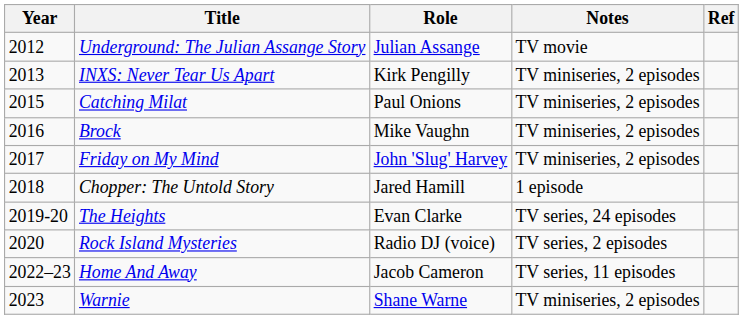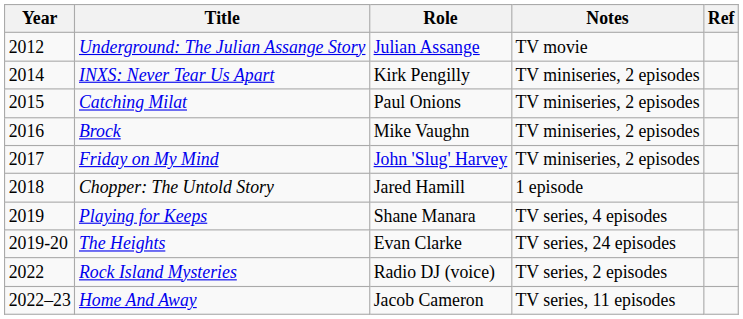 <table class="wikitable sortable">
 <tr>
 <th>Year</th>
 <th>Title</th>
 <th>Role</th>
 <th>Notes</th>
 <th>Ref</th>
 </tr>
 <tr>
 <td>2012</td>
 <td><em><a href='#'>Underground: The Julian Assange Story</a></em></td>
 <td><a href='#'>Julian Assange</a></td>
 <td>TV movie</td>
 <td></td>
 </tr>
 <tr>
-<td>2013</td>
+<td>2014</td>
 <td><em><a href='#'>INXS: Never Tear Us Apart</a></em></td>
 <td>Kirk Pengilly</td>
 <td>TV miniseries, 2 episodes</td>
 <td><em></em></td>
 </tr>
 <tr>
 <td>2015</td>
 <td><em><a href='#'>Catching Milat</a></em></td>
 <td>Paul Onions</td>
 <td>TV miniseries, 2 episodes</td>
 <td></td>
 </tr>
 <tr>
 <td>2016</td>
 <td><em><a href='#'>Brock</a></em></td>
 <td>Mike Vaughn</td>
 <td>TV miniseries, 2 episodes</td>
 <td></td>
 </tr>
 <tr>
 <td>2017</td>
 <td><em><a href='#'>Friday on My Mind</a></em></td>
 <td><a href='#'>John 'Slug' Harvey</a></td>
 <td>TV miniseries, 2 episodes</td>
 <td></td>
 </tr>
 <tr>
 <td>2018</td>
 <td><em>Chopper: The Untold Story</em></td>
 <td>Jared Hamill</td>
 <td>1 episode</td>
 <td></td>
 </tr>
 <tr>
+<td>2019</td>
+<td><em><a href='#'>Playing for Keeps</a></em></td>
+<td>Shane Manara</td>
+<td>TV series, 4 episodes</td>
+<td></td>
+</tr>
+<tr>
 <td>2019-20</td>
 <td><em><a href='#'>The Heights</a></em></td>
 <td>Evan Clarke</td>
 <td>TV series, 24 episodes</td>
 <td></td>
 </tr>
 <tr>
-<td>2020</td>
+<td>2022</td>
 <td><em><a href='#'>Rock Island Mysteries</a></em></td>
 <td>Radio DJ (voice)</td>
 <td>TV series, 2 episodes</td>
 <td></td>
 </tr>
 <tr>
 <td>2022–23</td>
 <td><em><a href='#'>Home And Away</a></em></td>
 <td>Jacob Cameron</td>
 <td>TV series, 11 episodes</td>
 <td></td>
 </tr>
-<tr>
-<td>2023</td>
-<td><em><a href='#'>Warnie</a></em></td>
-<td><a href='#'>Shane Warne</a></td>
-<td>TV miniseries, 2 episodes</td>
-<td><em></em></td>
-</tr>
 </table>
